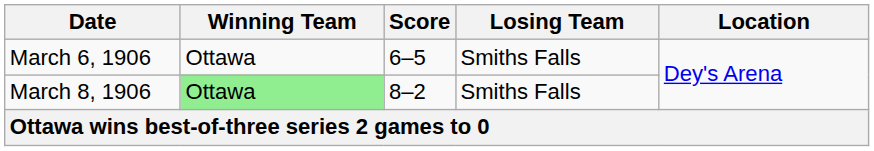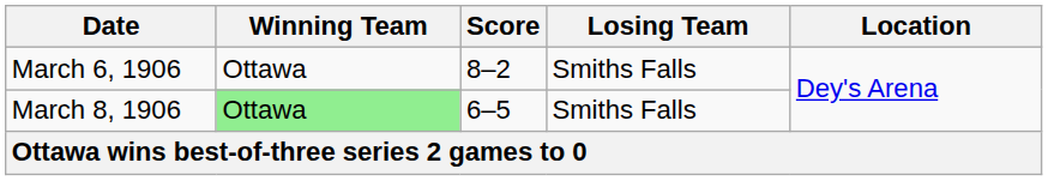 <table class="wikitable">
 <tr>
 <th width="120">Date</th>
 <th width="140">Winning Team</th>
 <th width="5">Score</th>
 <th width="140">Losing Team</th>
 <th width="145">Location</th>
 </tr>
 <tr>
 <td>March 6, 1906</td>
 <td>Ottawa</td>
-<td>6–5</td>
+<td>8–2</td>
 <td>Smiths Falls</td>
 <td rowspan="2"><a href='#'>Dey's Arena</a></td>
 </tr>
 <tr>
 <td>March 8, 1906</td>
 <td style="background: lightgreen;">Ottawa</td>
-<td>8–2</td>
+<td>6–5</td>
 <td>Smiths Falls</td>
 </tr>
 <tr>
 <th colspan="5" style="text-align:left;">Ottawa wins best-of-three series 2 games to 0</th>
 </tr>
 </table>
